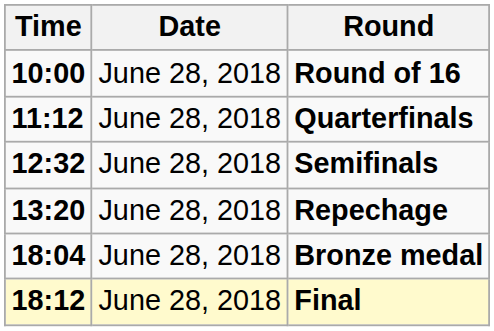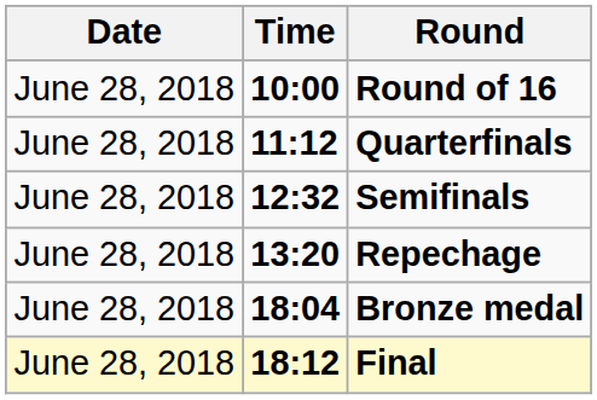 <table class="wikitable">
 <tr>
+<th>Date</th>
 <th>Time</th>
-<th>Date</th>
 <th>Round</th>
 </tr>
 <tr>
+<td>June 28, 2018</td>
 <td><strong>10:00</strong></td>
-<td>June 28, 2018</td>
 <td><strong>Round of 16</strong></td>
 </tr>
 <tr>
+<td>June 28, 2018</td>
 <td><strong>11:12</strong></td>
-<td>June 28, 2018</td>
 <td><strong>Quarterfinals</strong></td>
 </tr>
 <tr>
+<td>June 28, 2018</td>
 <td><strong>12:32</strong></td>
-<td>June 28, 2018</td>
 <td><strong>Semifinals</strong></td>
 </tr>
 <tr>
+<td>June 28, 2018</td>
 <td><strong>13:20</strong></td>
-<td>June 28, 2018</td>
 <td><strong>Repechage</strong></td>
 </tr>
 <tr>
+<td>June 28, 2018</td>
 <td><strong>18:04</strong></td>
-<td>June 28, 2018</td>
 <td><strong>Bronze medal</strong></td>
 </tr>
 <tr style=background:lemonchiffon>
+<td>June 28, 2018</td>
 <td><strong>18:12</strong></td>
-<td>June 28, 2018</td>
 <td><strong>Final</strong></td>
 </tr>
 </table>
